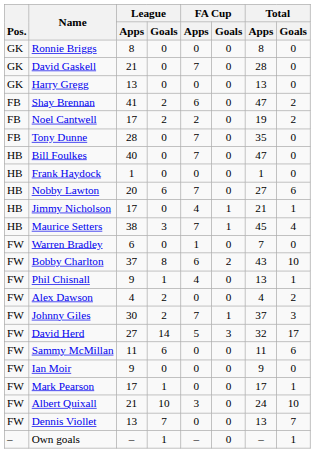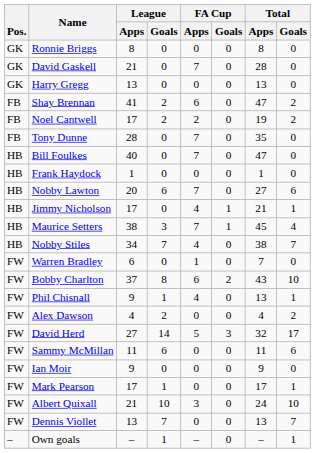 <table class="wikitable" style="text-align:center">
 <tr>
 <th rowspan="2" valign="bottom">Pos.</th>
 <th rowspan="2">Name</th>
 <th colspan="2" width="85">League</th>
 <th colspan="2" width="85">FA Cup</th>
 <th colspan="2" width="85">Total</th>
 </tr>
 <tr>
 <th>Apps</th>
 <th>Goals</th>
 <th>Apps</th>
 <th>Goals</th>
 <th>Apps</th>
 <th>Goals</th>
 </tr>
 <tr>
 <td align="left">GK</td>
 <td align="left"> <a href='#'>Ronnie Briggs</a></td>
 <td>8</td>
 <td>0</td>
 <td>0</td>
 <td>0</td>
 <td>8</td>
 <td>0</td>
 </tr>
 <tr>
 <td align="left">GK</td>
 <td align="left"> <a href='#'>David Gaskell</a></td>
 <td>21</td>
 <td>0</td>
 <td>7</td>
 <td>0</td>
 <td>28</td>
 <td>0</td>
 </tr>
 <tr>
 <td align="left">GK</td>
 <td align="left"> <a href='#'>Harry Gregg</a></td>
 <td>13</td>
 <td>0</td>
 <td>0</td>
 <td>0</td>
 <td>13</td>
 <td>0</td>
 </tr>
 <tr>
 <td align="left">FB</td>
 <td align="left"> <a href='#'>Shay Brennan</a></td>
 <td>41</td>
 <td>2</td>
 <td>6</td>
 <td>0</td>
 <td>47</td>
 <td>2</td>
 </tr>
 <tr>
 <td align="left">FB</td>
 <td align="left"> <a href='#'>Noel Cantwell</a></td>
 <td>17</td>
 <td>2</td>
 <td>2</td>
 <td>0</td>
 <td>19</td>
 <td>2</td>
 </tr>
 <tr>
 <td align="left">FB</td>
 <td align="left"> <a href='#'>Tony Dunne</a></td>
 <td>28</td>
 <td>0</td>
 <td>7</td>
 <td>0</td>
 <td>35</td>
 <td>0</td>
 </tr>
 <tr>
 <td align="left">HB</td>
 <td align="left"> <a href='#'>Bill Foulkes</a></td>
 <td>40</td>
 <td>0</td>
 <td>7</td>
 <td>0</td>
 <td>47</td>
 <td>0</td>
 </tr>
 <tr>
 <td align="left">HB</td>
 <td align="left"> <a href='#'>Frank Haydock</a></td>
 <td>1</td>
 <td>0</td>
 <td>0</td>
 <td>0</td>
 <td>1</td>
 <td>0</td>
 </tr>
 <tr>
 <td align="left">HB</td>
 <td align="left"> <a href='#'>Nobby Lawton</a></td>
 <td>20</td>
 <td>6</td>
 <td>7</td>
 <td>0</td>
 <td>27</td>
 <td>6</td>
 </tr>
 <tr>
 <td align="left">HB</td>
 <td align="left"> <a href='#'>Jimmy Nicholson</a></td>
 <td>17</td>
 <td>0</td>
 <td>4</td>
 <td>1</td>
 <td>21</td>
 <td>1</td>
 </tr>
 <tr>
 <td align="left">HB</td>
 <td align="left"> <a href='#'>Maurice Setters</a></td>
 <td>38</td>
 <td>3</td>
 <td>7</td>
 <td>1</td>
 <td>45</td>
 <td>4</td>
 </tr>
 <tr>
+<td align="left">HB</td>
+<td align="left"> <a href='#'>Nobby Stiles</a></td>
+<td>34</td>
+<td>7</td>
+<td>4</td>
+<td>0</td>
+<td>38</td>
+<td>7</td>
+</tr>
+<tr>
 <td align="left">FW</td>
 <td align="left"> <a href='#'>Warren Bradley</a></td>
 <td>6</td>
 <td>0</td>
 <td>1</td>
 <td>0</td>
 <td>7</td>
 <td>0</td>
 </tr>
 <tr>
 <td align="left">FW</td>
 <td align="left"> <a href='#'>Bobby Charlton</a></td>
 <td>37</td>
 <td>8</td>
 <td>6</td>
 <td>2</td>
 <td>43</td>
 <td>10</td>
 </tr>
 <tr>
 <td align="left">FW</td>
 <td align="left"> <a href='#'>Phil Chisnall</a></td>
 <td>9</td>
 <td>1</td>
 <td>4</td>
 <td>0</td>
 <td>13</td>
 <td>1</td>
 </tr>
 <tr>
 <td align="left">FW</td>
 <td align="left"> <a href='#'>Alex Dawson</a></td>
 <td>4</td>
 <td>2</td>
 <td>0</td>
 <td>0</td>
 <td>4</td>
 <td>2</td>
-</tr>
-<tr>
-<td align="left">FW</td>
-<td align="left"> <a href='#'>Johnny Giles</a></td>
-<td>30</td>
-<td>2</td>
-<td>7</td>
-<td>1</td>
-<td>37</td>
-<td>3</td>
 </tr>
 <tr>
 <td align="left">FW</td>
 <td align="left"> <a href='#'>David Herd</a></td>
 <td>27</td>
 <td>14</td>
 <td>5</td>
 <td>3</td>
 <td>32</td>
 <td>17</td>
 </tr>
 <tr>
 <td align="left">FW</td>
 <td align="left"> <a href='#'>Sammy McMillan</a></td>
 <td>11</td>
 <td>6</td>
 <td>0</td>
 <td>0</td>
 <td>11</td>
 <td>6</td>
 </tr>
 <tr>
 <td align="left">FW</td>
 <td align="left"> <a href='#'>Ian Moir</a></td>
 <td>9</td>
 <td>0</td>
 <td>0</td>
 <td>0</td>
 <td>9</td>
 <td>0</td>
 </tr>
 <tr>
 <td align="left">FW</td>
 <td align="left"> <a href='#'>Mark Pearson</a></td>
 <td>17</td>
 <td>1</td>
 <td>0</td>
 <td>0</td>
 <td>17</td>
 <td>1</td>
 </tr>
 <tr>
 <td align="left">FW</td>
 <td align="left"> <a href='#'>Albert Quixall</a></td>
 <td>21</td>
 <td>10</td>
 <td>3</td>
 <td>0</td>
 <td>24</td>
 <td>10</td>
 </tr>
 <tr>
 <td align="left">FW</td>
 <td align="left"> <a href='#'>Dennis Viollet</a></td>
 <td>13</td>
 <td>7</td>
 <td>0</td>
 <td>0</td>
 <td>13</td>
 <td>7</td>
 </tr>
 <tr>
 <td align="left">–</td>
 <td align="left">Own goals</td>
 <td>–</td>
 <td>1</td>
 <td>–</td>
 <td>0</td>
 <td>–</td>
 <td>1</td>
 </tr>
 </table>
